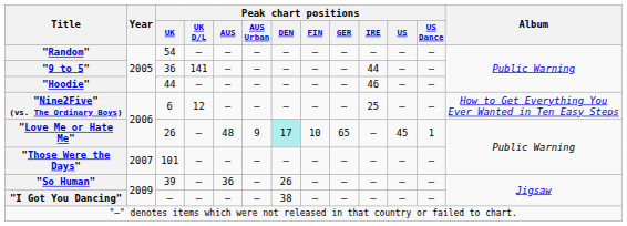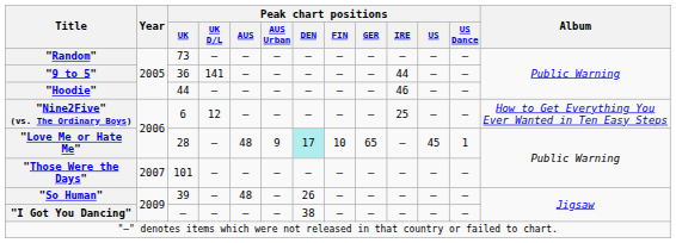 <table class="wikitable plainrowheaders" style="text-align:center;">
 <tr>
 <th scope="col" rowspan="2" style="width:12em;">Title</th>
 <th scope="col" rowspan="2">Year</th>
 <th scope="col" colspan="10">Peak chart positions</th>
 <th scope="col" rowspan="2">Album</th>
 </tr>
 <tr>
 <th scope="col" style="width:3em;font-size:85%;"><a href='#'>UK</a><br></th>
 <th scope="col" style="width:3em;font-size:85%;"><a href='#'>UK D/L</a><br></th>
 <th scope="col" style="width:3em;font-size:85%;"><a href='#'>AUS</a><br></th>
 <th scope="col" style="width:3em;font-size:85%;"><a href='#'>AUS<br>Urban</a><br></th>
 <th scope="col" style="width:3em;font-size:85%;"><a href='#'>DEN</a><br></th>
 <th scope="col" style="width:3em;font-size:85%;"><a href='#'>FIN</a><br></th>
 <th scope="col" style="width:3em;font-size:85%;"><a href='#'>GER</a><br></th>
 <th scope="col" style="width:3em;font-size:85%;"><a href='#'>IRE</a><br></th>
 <th scope="col" style="width:3em;font-size:85%;"><a href='#'>US</a><br></th>
 <th scope="col" style="width:3em;font-size:85%;"><a href='#'>US<br>Dance</a><br></th>
 </tr>
 <tr>
 <th scope="row">"<a href='#'>Random</a>"</th>
 <td rowspan="3">2005</td>
-<td>54</td>
+<td>73</td>
 <td>—</td>
 <td>—</td>
 <td>—</td>
 <td>—</td>
 <td>—</td>
 <td>—</td>
 <td>—</td>
 <td>—</td>
 <td>—</td>
 <td rowspan="3"><em><a href='#'>Public Warning</a></em></td>
 </tr>
 <tr>
 <th scope="row">"<a href='#'>9 to 5</a>"</th>
 <td>36</td>
 <td>141</td>
 <td>—</td>
 <td>—</td>
 <td>—</td>
 <td>—</td>
 <td>—</td>
 <td>44</td>
 <td>—</td>
 <td>—</td>
 </tr>
 <tr>
 <th scope="row">"<a href='#'>Hoodie</a>"</th>
 <td>44</td>
 <td>—</td>
 <td>—</td>
 <td>—</td>
 <td>—</td>
 <td>—</td>
 <td>—</td>
 <td>46</td>
 <td>—</td>
 <td>—</td>
 </tr>
 <tr>
 <th scope="row">"<a href='#'>Nine2Five</a>"<br><small>(vs. <a href='#'>The Ordinary Boys</a>)</small></th>
 <td rowspan="2">2006</td>
 <td>6</td>
 <td>12</td>
 <td>—</td>
 <td>—</td>
 <td>—</td>
 <td>—</td>
 <td>—</td>
 <td>25</td>
 <td>—</td>
 <td>—</td>
 <td><em><a href='#'>How to Get Everything You<br>Ever Wanted in Ten Easy Steps</a></em></td>
 </tr>
 <tr>
 <th scope="row">"<a href='#'>Love Me or Hate Me</a>"</th>
-<td>26</td>
+<td>28</td>
 <td>—</td>
 <td>48</td>
 <td>9</td>
 <td style="background: paleturquoise;">17</td>
 <td>10</td>
 <td>65</td>
 <td>—</td>
 <td>45</td>
 <td>1</td>
 <td rowspan="2"><em>Public Warning</em></td>
 </tr>
 <tr>
 <th scope="row">"<a href='#'>Those Were the Days</a>"</th>
 <td>2007</td>
 <td>101</td>
 <td>—</td>
 <td>—</td>
 <td>—</td>
 <td>—</td>
 <td>—</td>
 <td>—</td>
 <td>—</td>
 <td>—</td>
 <td>—</td>
 </tr>
 <tr>
 <th scope="row">"<a href='#'>So Human</a>"</th>
 <td rowspan="2">2009</td>
 <td>39</td>
 <td>—</td>
-<td>36</td>
+<td>48</td>
 <td>—</td>
 <td>26</td>
 <td>—</td>
 <td>—</td>
 <td>—</td>
 <td>—</td>
 <td>—</td>
 <td rowspan="2"><em><a href='#'>Jigsaw</a></em></td>
 </tr>
 <tr>
 <th scope="row">"I Got You Dancing"</th>
 <td>—</td>
 <td>—</td>
 <td>—</td>
 <td>—</td>
 <td>38</td>
 <td>—</td>
 <td>—</td>
 <td>—</td>
 <td>—</td>
 <td>—</td>
 </tr>
 <tr>
 <td colspan="14" style="font-size:90%">"—" denotes items which were not released in that country or failed to chart.</td>
 </tr>
 </table>
